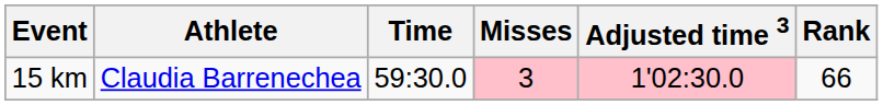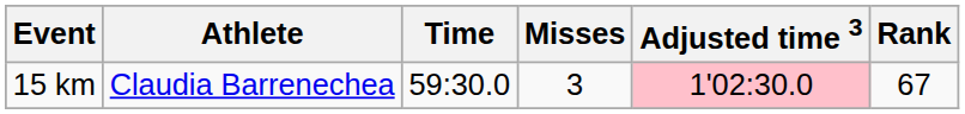 <table class="wikitable" style="font-size:90%">
 <tr>
 <th>Event</th>
 <th>Athlete</th>
 <th>Time</th>
 <th>Misses</th>
 <th>Adjusted time <sup>3</sup></th>
 <th>Rank</th>
 </tr>
 <tr>
 <td rowspan="4">15 km</td>
 <td><a href='#'>Claudia Barrenechea</a></td>
 <td align="center">59:30.0</td>
-<td align="center" style="background: pink;">3</td>
+<td align="center">3</td>
 <td align="center" style="background: pink;">1'02:30.0</td>
-<td align="center">66</td>
+<td align="center">67</td>
 </tr>
 </table>
